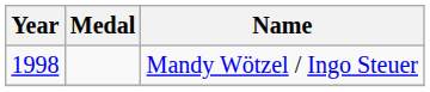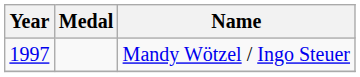 <table class="wikitable" style="font-size:90%">
 <tr>
 <th>Year</th>
 <th>Medal</th>
 <th>Name</th>
 </tr>
 <tr>
-<td><a href='#'>1998</a></td>
+<td><a href='#'>1997</a></td>
 <td></td>
 <td><a href='#'>Mandy Wötzel</a> / <a href='#'>Ingo Steuer</a></td>
 </tr>
 <tr>
 </tr>
 </table>
